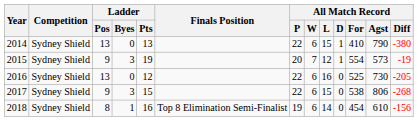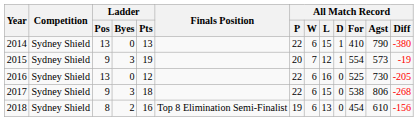 <table class="wikitable" width="auto" style="text-align: right">
 <tr>
 <th rowspan=2>Year</th>
 <th rowspan=2>Competition</th>
 <th colspan=3>Ladder</th>
 <th rowspan=2>Finals Position</th>
 <th colspan=7>All Match Record</th>
 </tr>
 <tr>
 <th>Pos</th>
 <th>Byes</th>
 <th>Pts</th>
 <th>P</th>
 <th>W</th>
 <th>L</th>
 <th>D</th>
 <th>For</th>
 <th>Agst</th>
 <th>Diff</th>
 </tr>
 <tr>
 <td>2014</td>
 <td align=center>Sydney Shield</td>
 <td>13</td>
 <td>0</td>
 <td>13</td>
 <td align=left></td>
 <td>22</td>
 <td>6</td>
 <td>15</td>
 <td>1</td>
 <td>410</td>
 <td>790</td>
 <td style="color:red;">-380</td>
 </tr>
 <tr>
 <td>2015</td>
 <td align=center>Sydney Shield</td>
 <td>9</td>
 <td>3</td>
 <td>19</td>
 <td align=left></td>
 <td>20</td>
 <td>7</td>
 <td>12</td>
 <td>1</td>
 <td>554</td>
 <td>573</td>
 <td style="color:red;">-19</td>
 </tr>
 <tr>
 <td>2016</td>
 <td align=center>Sydney Shield</td>
 <td>13</td>
 <td>0</td>
 <td>12</td>
 <td align=left></td>
 <td>22</td>
 <td>6</td>
 <td>16</td>
 <td>0</td>
 <td>525</td>
 <td>730</td>
 <td style="color:red;">-205</td>
 </tr>
 <tr>
 <td>2017</td>
 <td align=center>Sydney Shield</td>
 <td>9</td>
 <td>3</td>
-<td>15</td>
+<td>18</td>
 <td align=left></td>
 <td>22</td>
 <td>6</td>
 <td>15</td>
 <td>0</td>
 <td>538</td>
 <td>806</td>
 <td style="color:red;">-268</td>
 </tr>
 <tr>
 <td>2018</td>
 <td align=center>Sydney Shield</td>
 <td>8</td>
-<td>1</td>
+<td>2</td>
 <td>16</td>
 <td align=left>Top 8 Elimination Semi-Finalist</td>
 <td>19</td>
 <td>6</td>
-<td>14</td>
+<td>13</td>
 <td>0</td>
 <td>454</td>
 <td>610</td>
 <td style="color:red;">-156</td>
 </tr>
 </table>
